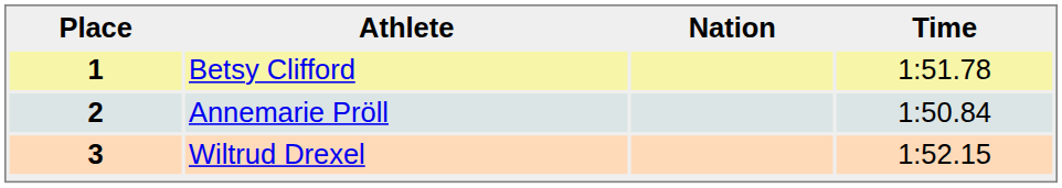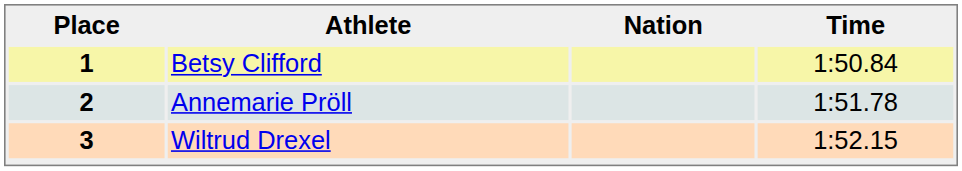 <table style="border-style:solid;border-width:1px;border-color:#808080;background-color:#EFEFEF" cellspacing="2" cellpadding="2" width="600px">
 <tr bgcolor="#EFEFEF">
 <th>Place</th>
 <th>Athlete</th>
 <th>Nation</th>
 <th>Time</th>
 </tr>
 <tr align="center" valign="top" bgcolor="#F7F6A8">
 <th>1</th>
 <td align="left"><a href='#'>Betsy Clifford</a></td>
 <td align="left"></td>
-<td>1:51.78</td>
+<td>1:50.84</td>
 </tr>
 <tr align="center" valign="top" bgcolor="#DCE5E5">
 <th>2</th>
 <td align="left"><a href='#'>Annemarie Pröll</a></td>
 <td align="left"></td>
-<td>1:50.84</td>
+<td>1:51.78</td>
 </tr>
 <tr align="center" valign="top" bgcolor="#FFDAB9">
 <th>3</th>
 <td align="left"><a href='#'>Wiltrud Drexel</a></td>
 <td align="left"></td>
 <td>1:52.15</td>
 </tr>
 <tr align="center" valign="top" bgcolor="#FFFFFF">
 </tr>
 </table>
